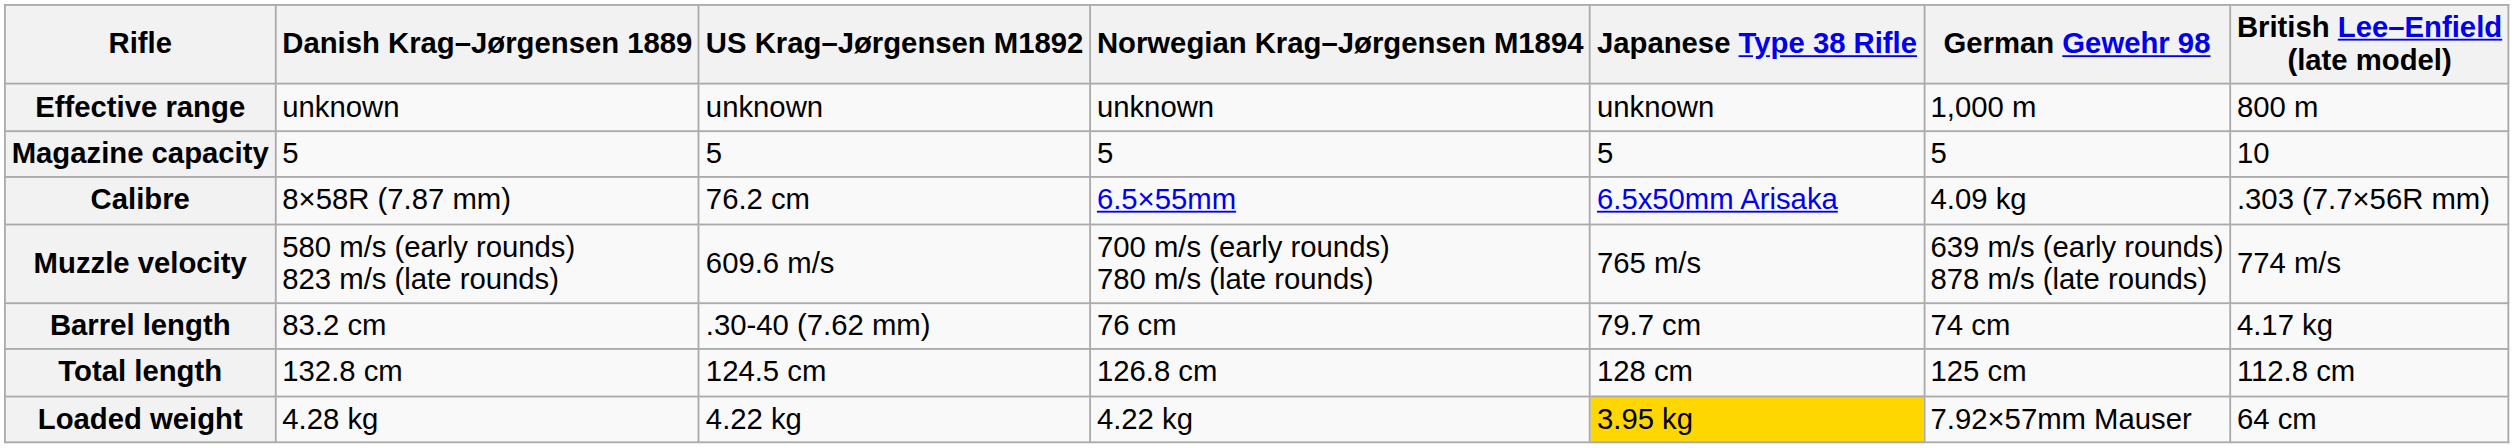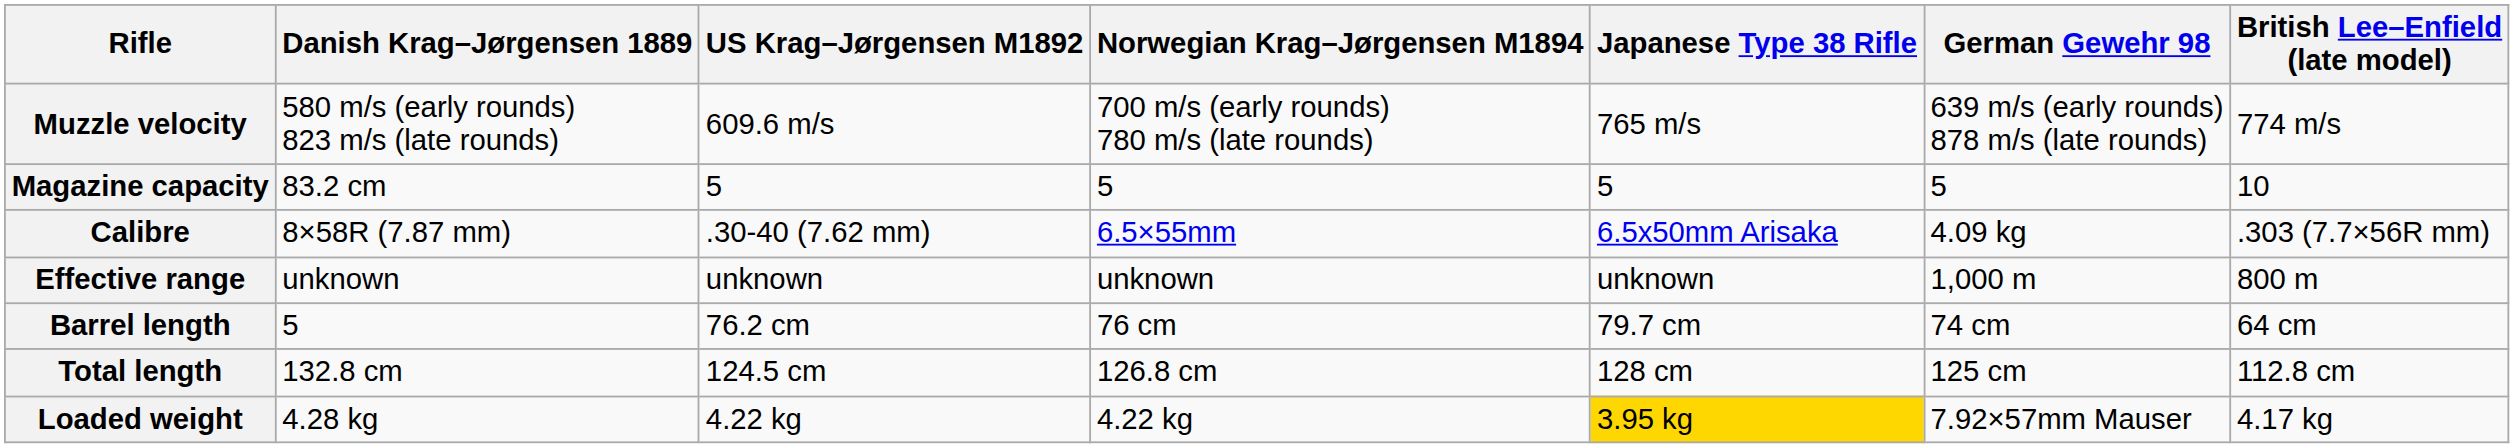 <table class="wikitable">
 <tr>
 <th>Rifle</th>
 <th>Danish Krag–Jørgensen 1889</th>
 <th>US Krag–Jørgensen M1892</th>
 <th>Norwegian Krag–Jørgensen M1894</th>
 <th>Japanese <a href='#'>Type 38 Rifle</a></th>
 <th>German <a href='#'>Gewehr 98</a></th>
 <th>British <a href='#'>Lee–Enfield</a><br>(late model)</th>
 </tr>
 <tr>
+<th>Muzzle velocity</th>
+<td>580 m/s (early rounds) <br> 823 m/s (late rounds)</td>
+<td>609.6 m/s</td>
+<td>700 m/s (early rounds) <br> 780 m/s (late rounds)</td>
+<td>765 m/s</td>
+<td>639 m/s (early rounds) <br> 878 m/s (late rounds)</td>
+<td>774 m/s</td>
+</tr>
+<tr>
+<th>Magazine capacity</th>
+<td>83.2 cm</td>
+<td>5</td>
+<td>5</td>
+<td>5</td>
+<td>5</td>
+<td>10</td>
+</tr>
+<tr>
+<th>Calibre</th>
+<td>8×58R (7.87 mm)</td>
+<td>.30-40 (7.62 mm)</td>
+<td><a href='#'>6.5×55mm</a></td>
+<td><a href='#'>6.5x50mm Arisaka</a></td>
+<td>4.09 kg</td>
+<td>.303 (7.7×56R mm)</td>
+</tr>
+<tr>
 <th>Effective range</th>
 <td>unknown</td>
 <td>unknown</td>
 <td>unknown</td>
 <td>unknown</td>
 <td>1,000 m</td>
 <td>800 m</td>
 </tr>
 <tr>
-<th>Magazine capacity</th>
+<th>Barrel length</th>
 <td>5</td>
-<td>5</td>
-<td>5</td>
-<td>5</td>
-<td>5</td>
-<td>10</td>
-</tr>
-<tr>
-<th>Calibre</th>
-<td>8×58R (7.87 mm)</td>
 <td>76.2 cm</td>
-<td><a href='#'>6.5×55mm</a></td>
-<td><a href='#'>6.5x50mm Arisaka</a></td>
-<td>4.09 kg</td>
-<td>.303 (7.7×56R mm)</td>
-</tr>
-<tr>
-<th>Muzzle velocity</th>
-<td>580 m/s (early rounds) <br> 823 m/s (late rounds)</td>
-<td>609.6 m/s</td>
-<td>700 m/s (early rounds) <br> 780 m/s (late rounds)</td>
-<td>765 m/s</td>
-<td>639 m/s (early rounds) <br> 878 m/s (late rounds)</td>
-<td>774 m/s</td>
-</tr>
-<tr>
-<th>Barrel length</th>
-<td>83.2 cm</td>
-<td>.30-40 (7.62 mm)</td>
 <td>76 cm</td>
 <td>79.7 cm</td>
 <td>74 cm</td>
-<td>4.17 kg</td>
+<td>64 cm</td>
 </tr>
 <tr>
 <th>Total length</th>
 <td>132.8 cm</td>
 <td>124.5 cm</td>
 <td>126.8 cm</td>
 <td>128 cm</td>
 <td>125 cm</td>
 <td>112.8 cm</td>
 </tr>
 <tr>
 <th>Loaded weight</th>
 <td>4.28 kg</td>
 <td>4.22 kg</td>
 <td>4.22 kg</td>
 <td style="background: gold;">3.95 kg</td>
 <td>7.92×57mm Mauser</td>
-<td>64 cm</td>
+<td>4.17 kg</td>
 </tr>
 </table>
